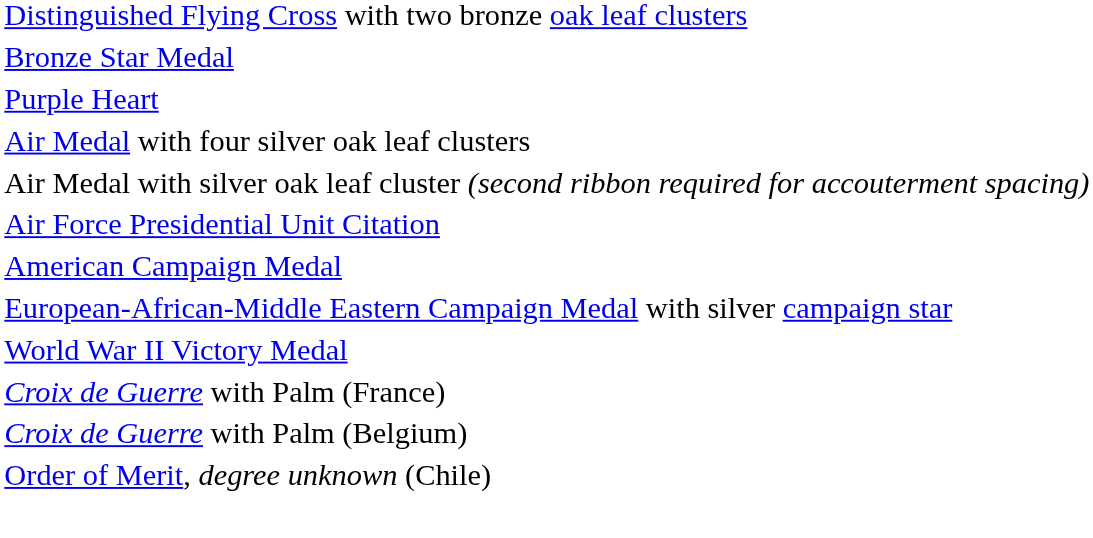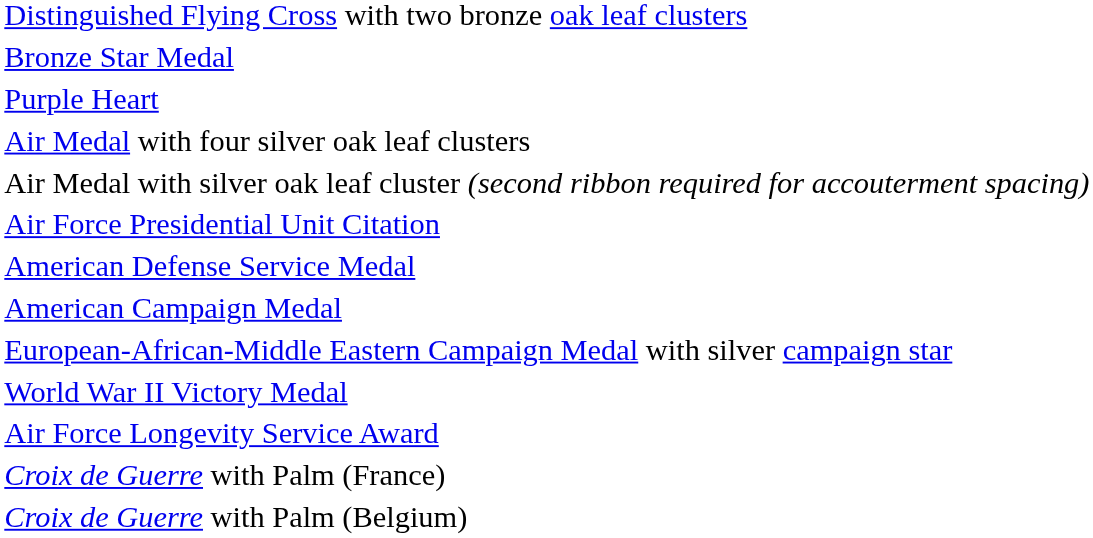 <table>
 <tr>
 <td></td>
 <td><a href='#'>Distinguished Flying Cross</a> with two bronze <a href='#'>oak leaf clusters</a></td>
 </tr>
 <tr>
 <td></td>
 <td><a href='#'>Bronze Star Medal</a></td>
 </tr>
 <tr>
 <td></td>
 <td><a href='#'>Purple Heart</a></td>
 </tr>
 <tr>
 <td></td>
 <td><a href='#'>Air Medal</a> with four silver oak leaf clusters</td>
 </tr>
 <tr>
 <td></td>
 <td>Air Medal with silver oak leaf cluster <em>(second ribbon required for accouterment spacing)</em></td>
 </tr>
 <tr>
 <td></td>
 <td><a href='#'>Air Force Presidential Unit Citation</a></td>
 </tr>
 <tr>
 <td></td>
+<td><a href='#'>American Defense Service Medal</a></td>
+</tr>
+<tr>
+<td></td>
 <td><a href='#'>American Campaign Medal</a></td>
 </tr>
 <tr>
 <td></td>
 <td><a href='#'>European-African-Middle Eastern Campaign Medal</a> with silver <a href='#'>campaign star</a></td>
 </tr>
 <tr>
 <td></td>
 <td><a href='#'>World War II Victory Medal</a></td>
 </tr>
 <tr>
 <td></td>
+<td><a href='#'>Air Force Longevity Service Award</a></td>
+</tr>
+<tr>
+<td></td>
 <td><em><a href='#'>Croix de Guerre</a></em> with Palm (France)</td>
 </tr>
 <tr>
 <td></td>
 <td><em><a href='#'>Croix de Guerre</a></em> with Palm (Belgium)</td>
 </tr>
 <tr>
-<td></td>
-<td><a href='#'>Order of Merit</a>, <em>degree unknown</em> (Chile)</td>
-</tr>
-<tr>
 </tr>
 </table>
